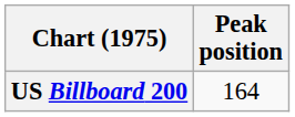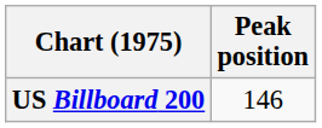 <table class="wikitable sortable plainrowheaders">
 <tr>
 <th scope="col">Chart (1975)</th>
 <th scope="col">Peak<br>position</th>
 </tr>
 <tr>
 <th scope="row">US <a href='#'><em>Billboard</em> 200</a></th>
-<td style="text-align:center;">164</td>
+<td style="text-align:center;">146</td>
 </tr>
 </table>
